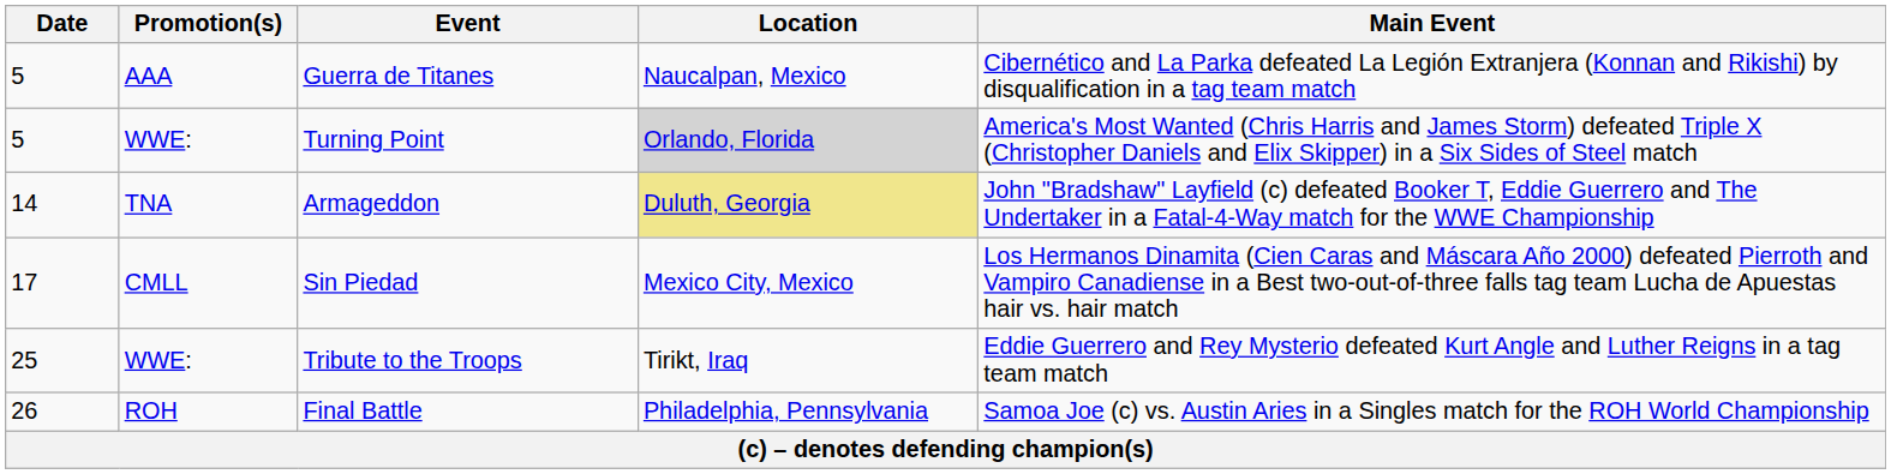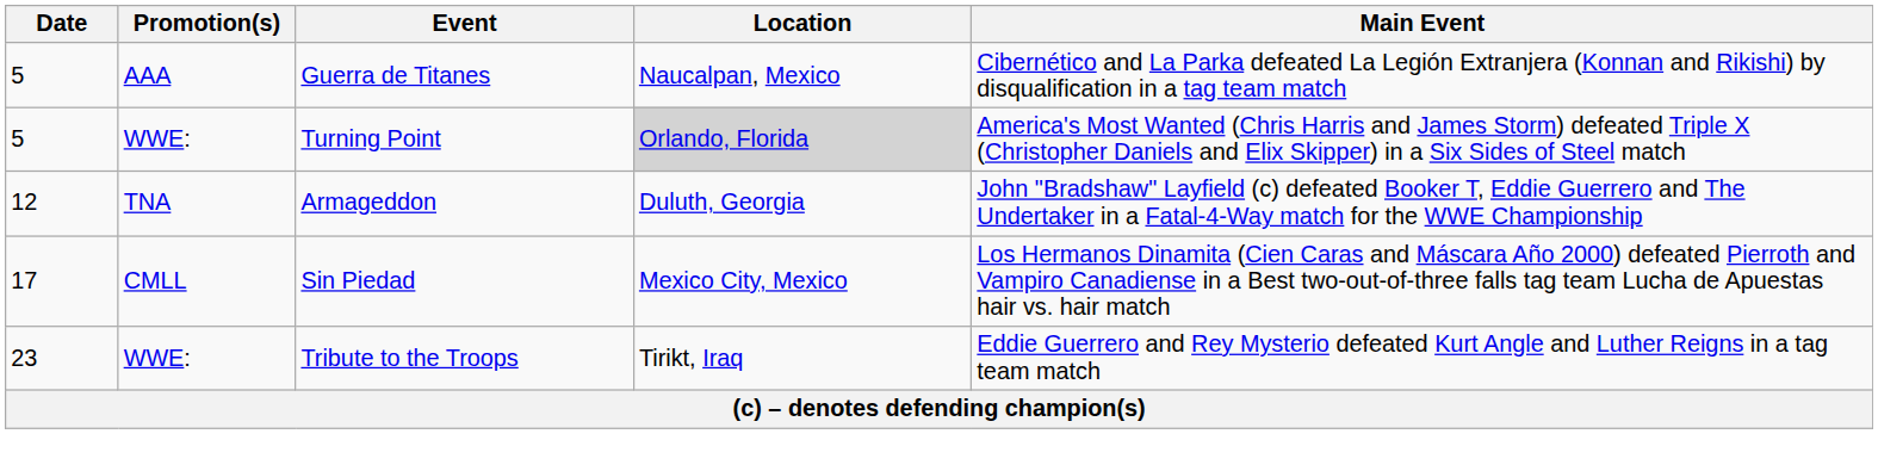 <table class="wikitable" style="width:100%;">
 <tr>
 <th width="5%">Date</th>
 <th width="5%">Promotion(s)</th>
 <th width="15%">Event</th>
 <th width="15%">Location</th>
 <th width="40%">Main Event</th>
 </tr>
 <tr>
 <td>5</td>
 <td><a href='#'>AAA</a></td>
 <td><a href='#'>Guerra de Titanes</a></td>
 <td><a href='#'>Naucalpan</a>, <a href='#'>Mexico</a></td>
 <td><a href='#'>Cibernético</a> and <a href='#'>La Parka</a> defeated La Legión Extranjera (<a href='#'>Konnan</a> and <a href='#'>Rikishi</a>) by disqualification in a <a href='#'>tag team match</a></td>
 </tr>
 <tr>
 <td>5</td>
 <td><a href='#'>WWE</a>:<br></td>
 <td><a href='#'>Turning Point</a></td>
 <td style="background: lightgrey;"><a href='#'>Orlando, Florida</a></td>
 <td><a href='#'>America's Most Wanted</a> (<a href='#'>Chris Harris</a> and <a href='#'>James Storm</a>) defeated <a href='#'>Triple X</a> (<a href='#'>Christopher Daniels</a> and <a href='#'>Elix Skipper</a>) in a <a href='#'>Six Sides of Steel</a> match</td>
 </tr>
 <tr>
-<td>14</td>
+<td>12</td>
 <td><a href='#'>TNA</a></td>
 <td><a href='#'>Armageddon</a></td>
-<td style="background: khaki;"><a href='#'>Duluth, Georgia</a></td>
+<td><a href='#'>Duluth, Georgia</a></td>
 <td><a href='#'>John "Bradshaw" Layfield</a> (c) defeated <a href='#'>Booker T</a>, <a href='#'>Eddie Guerrero</a> and <a href='#'>The Undertaker</a> in a <a href='#'>Fatal-4-Way match</a> for the <a href='#'>WWE Championship</a></td>
 </tr>
 <tr>
 <td>17</td>
 <td><a href='#'>CMLL</a></td>
 <td><a href='#'>Sin Piedad</a></td>
 <td><a href='#'>Mexico City, Mexico</a></td>
 <td><a href='#'>Los Hermanos Dinamita</a> (<a href='#'>Cien Caras</a> and <a href='#'>Máscara Año 2000</a>) defeated <a href='#'>Pierroth</a> and <a href='#'>Vampiro Canadiense</a> in a Best two-out-of-three falls tag team Lucha de Apuestas hair vs. hair match</td>
 </tr>
 <tr>
-<td>25</td>
+<td>23</td>
 <td><a href='#'>WWE</a>:<br></td>
 <td><a href='#'>Tribute to the Troops</a></td>
 <td>Tirikt, <a href='#'>Iraq</a></td>
 <td><a href='#'>Eddie Guerrero</a> and <a href='#'>Rey Mysterio</a> defeated <a href='#'>Kurt Angle</a> and <a href='#'>Luther Reigns</a> in a tag team match</td>
 </tr>
 <tr>
-<td>26</td>
-<td><a href='#'>ROH</a></td>
-<td><a href='#'>Final Battle</a></td>
-<td><a href='#'>Philadelphia, Pennsylvania</a></td>
-<td><a href='#'>Samoa Joe</a> (c) vs. <a href='#'>Austin Aries</a> in a Singles match for the <a href='#'>ROH World Championship</a></td>
-</tr>
-<tr>
 <th colspan="5">(c) – denotes defending champion(s)</th>
 </tr>
 </table>
